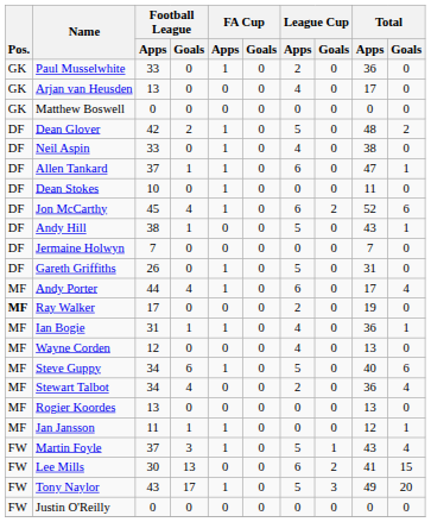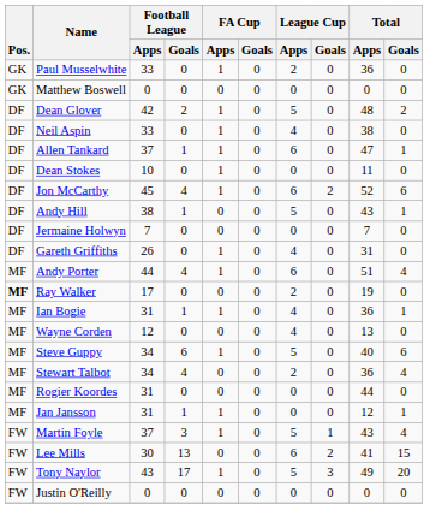 <table class="wikitable" style="text-align:center">
 <tr>
 <th rowspan="2" valign="bottom">Pos.</th>
 <th rowspan="2">Name</th>
 <th colspan="2" width="85">Football League</th>
 <th colspan="2" width="85">FA Cup</th>
 <th colspan="2" width="85">League Cup</th>
 <th colspan="2" width="85">Total</th>
 </tr>
 <tr>
 <th>Apps</th>
 <th>Goals</th>
 <th>Apps</th>
 <th>Goals</th>
 <th>Apps</th>
 <th>Goals</th>
 <th>Apps</th>
 <th>Goals</th>
 </tr>
 <tr>
 <td align="left">GK</td>
 <td align="left"> <a href='#'>Paul Musselwhite</a></td>
 <td>33</td>
 <td>0</td>
 <td>1</td>
 <td>0</td>
 <td>2</td>
 <td>0</td>
 <td>36</td>
-<td>0</td>
-</tr>
-<tr>
-<td align="left">GK</td>
-<td align="left"> <a href='#'>Arjan van Heusden</a></td>
-<td>13</td>
-<td>0</td>
-<td>0</td>
-<td>0</td>
-<td>4</td>
-<td>0</td>
-<td>17</td>
 <td>0</td>
 </tr>
 <tr>
 <td align="left">GK</td>
 <td align="left"> Matthew Boswell</td>
 <td>0</td>
 <td>0</td>
 <td>0</td>
 <td>0</td>
 <td>0</td>
 <td>0</td>
 <td>0</td>
 <td>0</td>
 </tr>
 <tr>
 <td align="left">DF</td>
 <td align="left"> <a href='#'>Dean Glover</a></td>
 <td>42</td>
 <td>2</td>
 <td>1</td>
 <td>0</td>
 <td>5</td>
 <td>0</td>
 <td>48</td>
 <td>2</td>
 </tr>
 <tr>
 <td align="left">DF</td>
 <td align="left"> <a href='#'>Neil Aspin</a></td>
 <td>33</td>
 <td>0</td>
 <td>1</td>
 <td>0</td>
 <td>4</td>
 <td>0</td>
 <td>38</td>
 <td>0</td>
 </tr>
 <tr>
 <td align="left">DF</td>
 <td align="left"> <a href='#'>Allen Tankard</a></td>
 <td>37</td>
 <td>1</td>
 <td>1</td>
 <td>0</td>
 <td>6</td>
 <td>0</td>
 <td>47</td>
 <td>1</td>
 </tr>
 <tr>
 <td align="left">DF</td>
 <td align="left"> <a href='#'>Dean Stokes</a></td>
 <td>10</td>
 <td>0</td>
 <td>1</td>
 <td>0</td>
 <td>0</td>
 <td>0</td>
 <td>11</td>
 <td>0</td>
 </tr>
 <tr>
 <td align="left">DF</td>
 <td align="left"> <a href='#'>Jon McCarthy</a></td>
 <td>45</td>
 <td>4</td>
 <td>1</td>
 <td>0</td>
 <td>6</td>
 <td>2</td>
 <td>52</td>
 <td>6</td>
 </tr>
 <tr>
 <td align="left">DF</td>
 <td align="left"> <a href='#'>Andy Hill</a></td>
 <td>38</td>
 <td>1</td>
 <td>0</td>
 <td>0</td>
 <td>5</td>
 <td>0</td>
 <td>43</td>
 <td>1</td>
 </tr>
 <tr>
 <td align="left">DF</td>
 <td align="left"> <a href='#'>Jermaine Holwyn</a></td>
 <td>7</td>
 <td>0</td>
 <td>0</td>
 <td>0</td>
 <td>0</td>
 <td>0</td>
 <td>7</td>
 <td>0</td>
 </tr>
 <tr>
 <td align="left">DF</td>
 <td align="left"> <a href='#'>Gareth Griffiths</a></td>
 <td>26</td>
 <td>0</td>
 <td>1</td>
 <td>0</td>
-<td>5</td>
+<td>4</td>
 <td>0</td>
 <td>31</td>
 <td>0</td>
 </tr>
 <tr>
 <td align="left">MF</td>
 <td align="left"> <a href='#'>Andy Porter</a></td>
 <td>44</td>
 <td>4</td>
 <td>1</td>
 <td>0</td>
 <td>6</td>
 <td>0</td>
-<td>17</td>
+<td>51</td>
 <td>4</td>
 </tr>
 <tr>
 <td align="left"><strong>MF</strong></td>
 <td align="left"> <a href='#'>Ray Walker</a></td>
 <td>17</td>
 <td>0</td>
 <td>0</td>
 <td>0</td>
 <td>2</td>
 <td>0</td>
 <td>19</td>
 <td>0</td>
 </tr>
 <tr>
 <td align="left">MF</td>
 <td align="left"> <a href='#'>Ian Bogie</a></td>
 <td>31</td>
 <td>1</td>
 <td>1</td>
 <td>0</td>
 <td>4</td>
 <td>0</td>
 <td>36</td>
 <td>1</td>
 </tr>
 <tr>
 <td align="left">MF</td>
 <td align="left"> <a href='#'>Wayne Corden</a></td>
 <td>12</td>
 <td>0</td>
 <td>0</td>
 <td>0</td>
 <td>4</td>
 <td>0</td>
 <td>13</td>
 <td>0</td>
 </tr>
 <tr>
 <td align="left">MF</td>
 <td align="left"> <a href='#'>Steve Guppy</a></td>
 <td>34</td>
 <td>6</td>
 <td>1</td>
 <td>0</td>
 <td>5</td>
 <td>0</td>
 <td>40</td>
 <td>6</td>
 </tr>
 <tr>
 <td align="left">MF</td>
 <td align="left"> <a href='#'>Stewart Talbot</a></td>
 <td>34</td>
 <td>4</td>
 <td>0</td>
 <td>0</td>
 <td>2</td>
 <td>0</td>
 <td>36</td>
 <td>4</td>
 </tr>
 <tr>
 <td align="left">MF</td>
 <td align="left"> <a href='#'>Rogier Koordes</a></td>
-<td>13</td>
+<td>31</td>
 <td>0</td>
 <td>0</td>
 <td>0</td>
 <td>0</td>
 <td>0</td>
-<td>13</td>
+<td>44</td>
 <td>0</td>
 </tr>
 <tr>
 <td align="left">MF</td>
 <td align="left"> <a href='#'>Jan Jansson</a></td>
-<td>11</td>
+<td>31</td>
 <td>1</td>
 <td>1</td>
 <td>0</td>
 <td>0</td>
 <td>0</td>
 <td>12</td>
 <td>1</td>
 </tr>
 <tr>
 <td align="left">FW</td>
 <td align="left"> <a href='#'>Martin Foyle</a></td>
 <td>37</td>
 <td>3</td>
 <td>1</td>
 <td>0</td>
 <td>5</td>
 <td>1</td>
 <td>43</td>
 <td>4</td>
 </tr>
 <tr>
 <td align="left">FW</td>
 <td align="left"> <a href='#'>Lee Mills</a></td>
 <td>30</td>
 <td>13</td>
 <td>0</td>
 <td>0</td>
 <td>6</td>
 <td>2</td>
 <td>41</td>
 <td>15</td>
 </tr>
 <tr>
 <td align="left">FW</td>
 <td align="left"> <a href='#'>Tony Naylor</a></td>
 <td>43</td>
 <td>17</td>
 <td>1</td>
 <td>0</td>
 <td>5</td>
 <td>3</td>
 <td>49</td>
 <td>20</td>
 </tr>
 <tr>
 <td align="left">FW</td>
 <td align="left"> Justin O'Reilly</td>
 <td>0</td>
 <td>0</td>
 <td>0</td>
 <td>0</td>
 <td>0</td>
 <td>0</td>
 <td>0</td>
 <td>0</td>
 </tr>
 <tr>
 </tr>
 </table>
